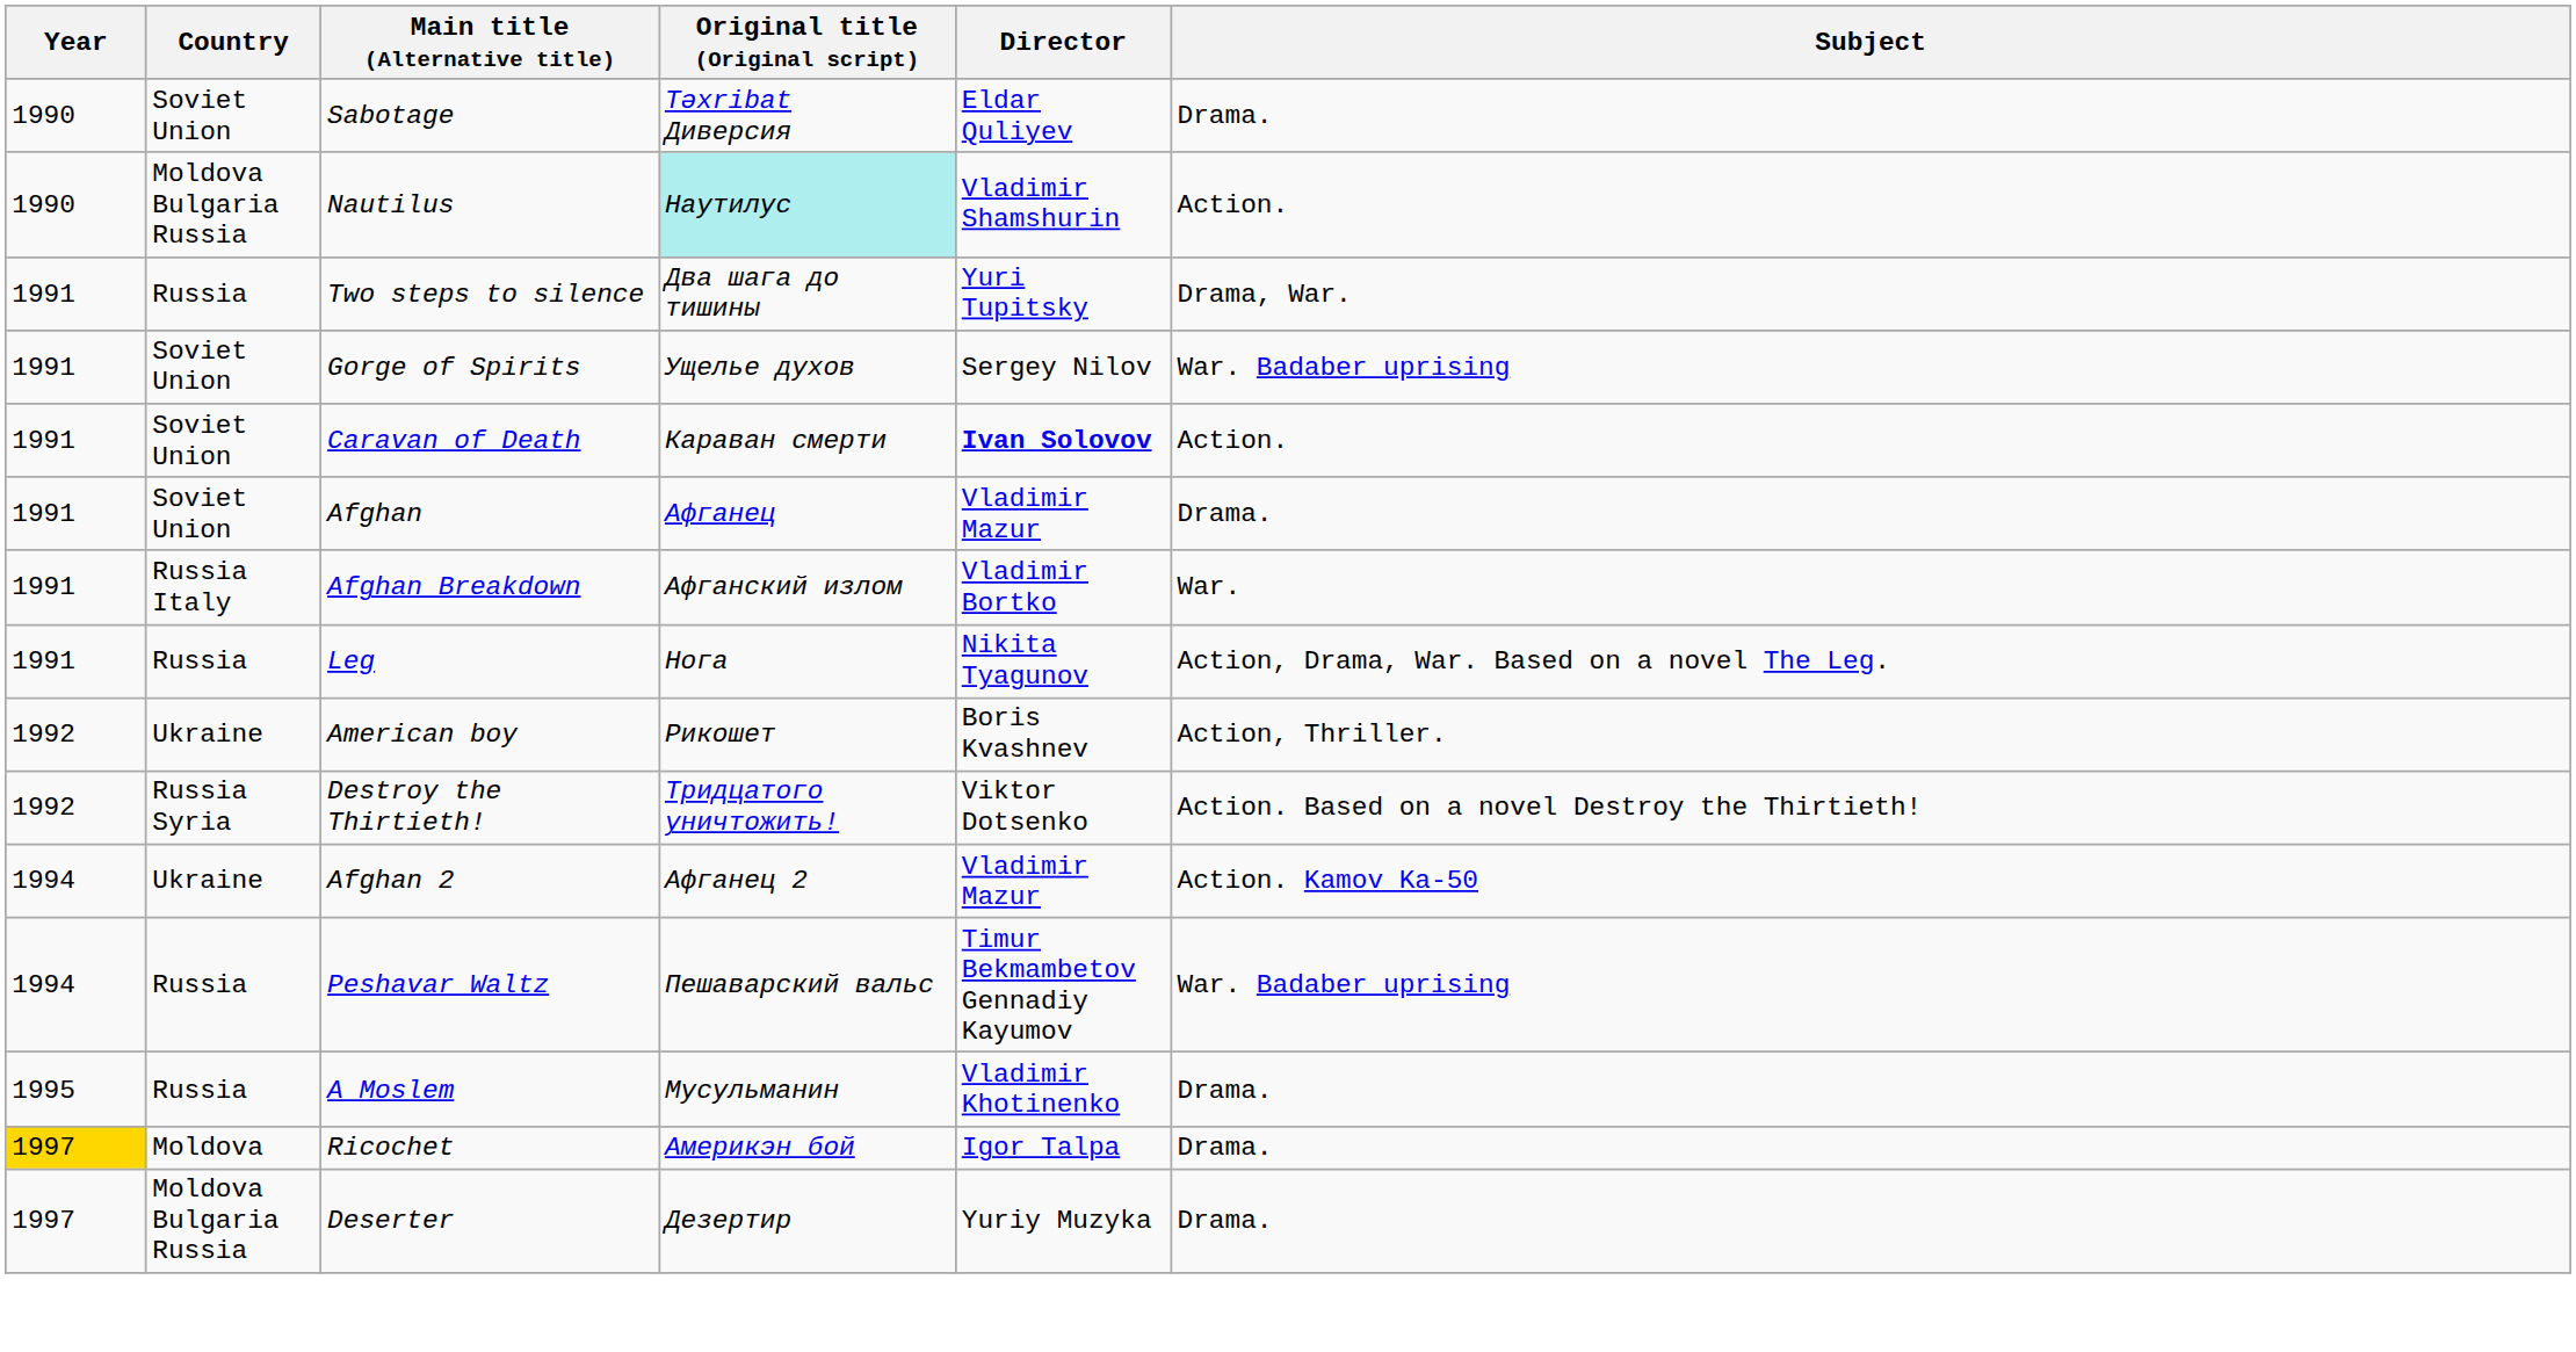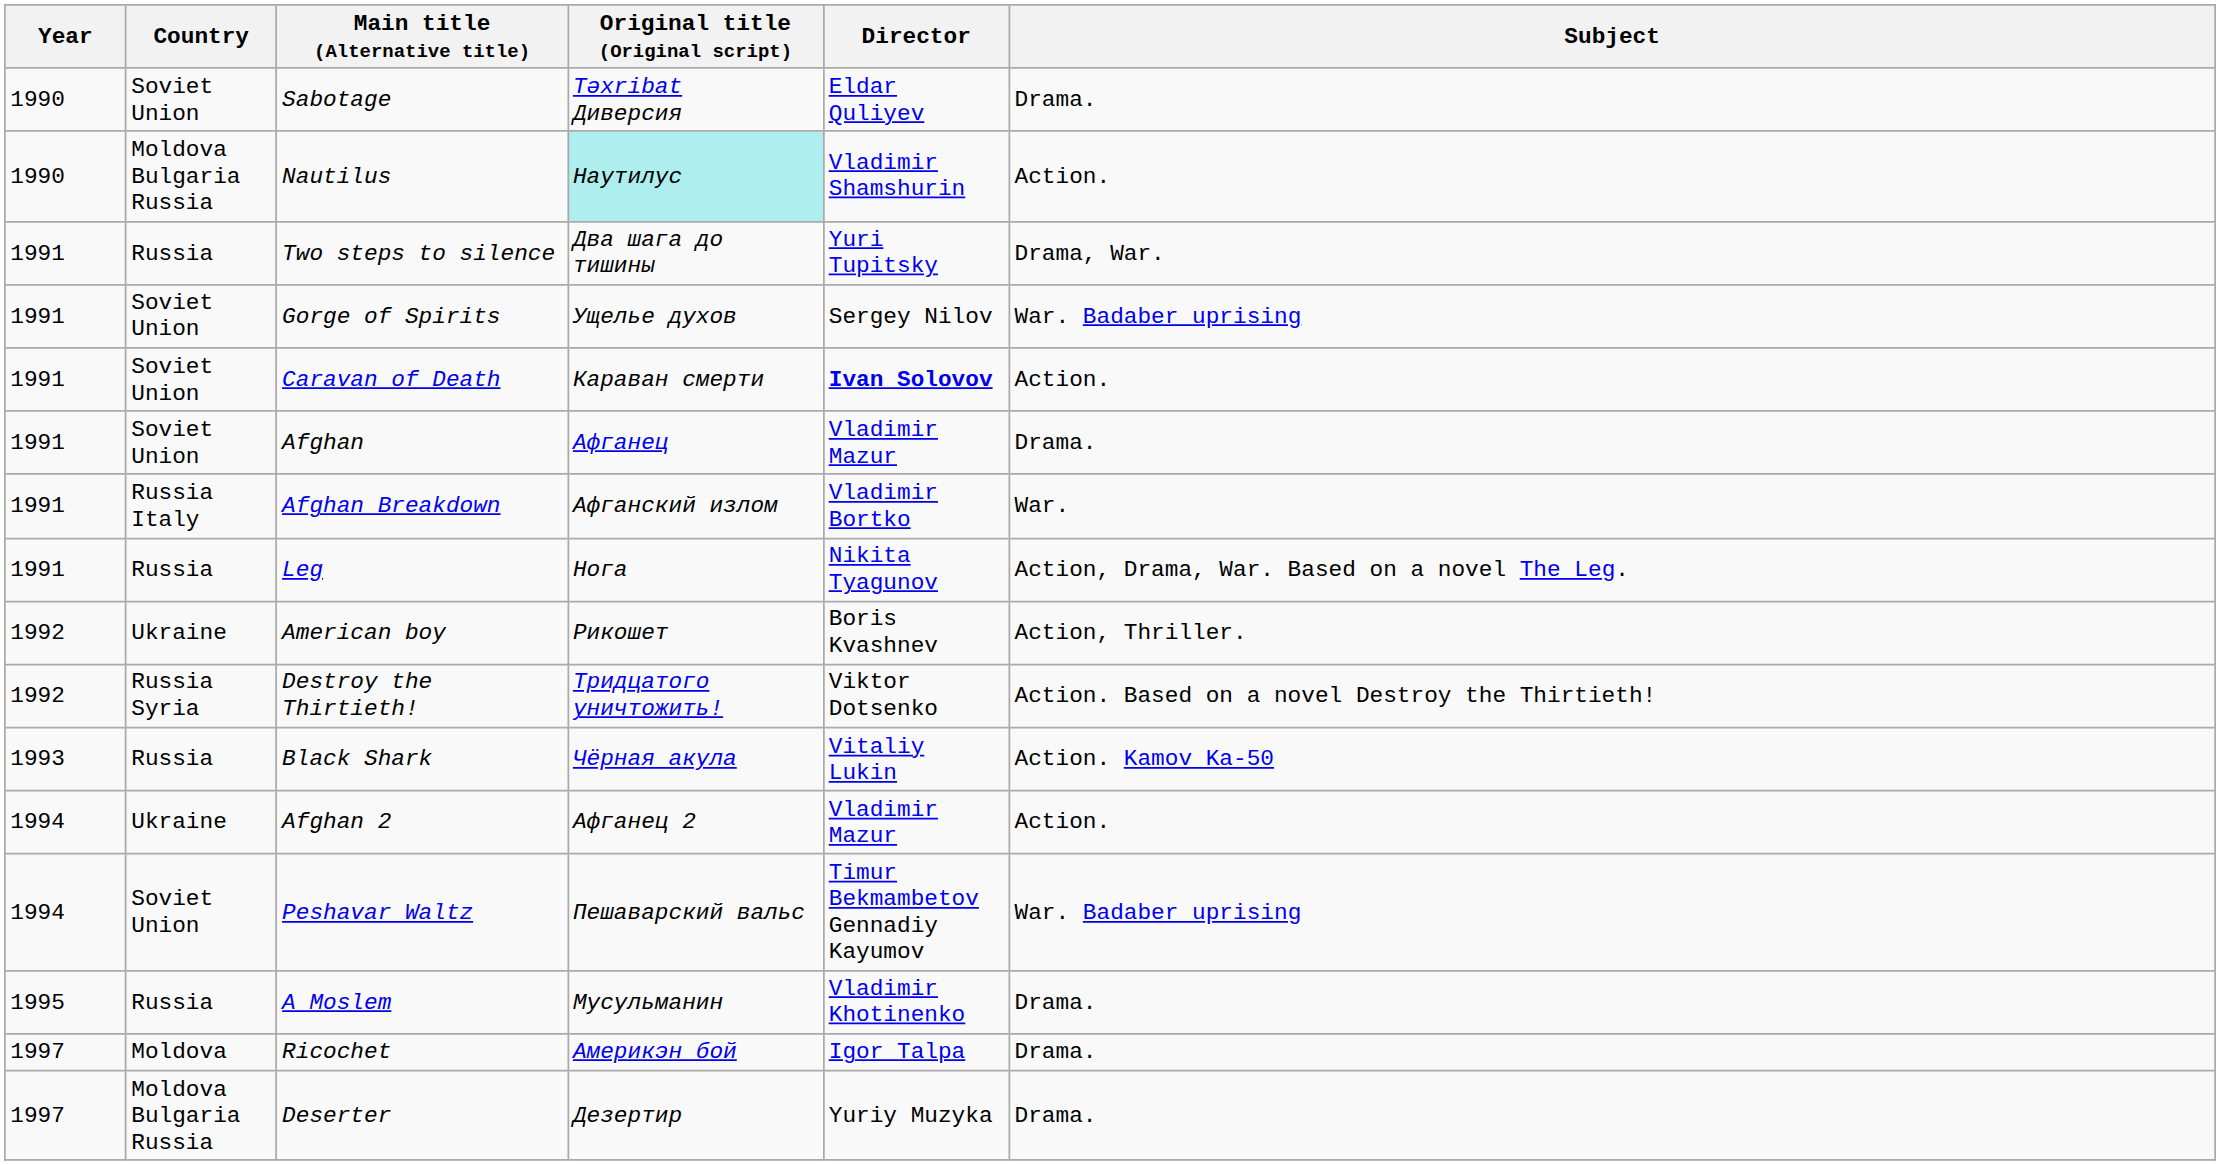 <table class="wikitable sortable" style="width:100%;">
 <tr>
 <th>Year</th>
 <th width= 80>Country</th>
 <th class="unsortable" style="width:160px;">Main title<br><small>(Alternative title)</small></th>
 <th class="unsortable" style="width:140px;">Original title<br><small>(Original script)</small></th>
 <th width=100>Director</th>
 <th class="unsortable">Subject</th>
 </tr>
 <tr>
 <td>1990</td>
 <td>Soviet Union</td>
 <td><em>Sabotage</em></td>
 <td><em><a href='#'>Təxribat</a></em><br><em>Диверсия</em></td>
 <td><a href='#'>Eldar Quliyev</a></td>
 <td>Drama.</td>
 </tr>
 <tr>
 <td>1990</td>
 <td>Moldova<br>Bulgaria<br>Russia</td>
 <td><em>Nautilus</em></td>
 <td style="background: paleturquoise;"><em>Наутилус</em></td>
 <td><a href='#'>Vladimir Shamshurin</a></td>
 <td>Action.</td>
 </tr>
 <tr>
 <td>1991</td>
 <td>Russia</td>
 <td><em>Two steps to silence</em></td>
 <td><em>Два шага до тишины</em></td>
 <td><a href='#'>Yuri Tupitsky</a></td>
 <td>Drama, War.</td>
 </tr>
 <tr>
 <td>1991</td>
 <td>Soviet Union</td>
 <td><em>Gorge of Spirits</em></td>
 <td><em>Ущелье духов</em></td>
 <td>Sergey Nilov</td>
 <td>War. <a href='#'>Badaber uprising</a></td>
 </tr>
 <tr>
 <td>1991</td>
 <td>Soviet Union</td>
 <td><em><a href='#'>Caravan of Death</a></em></td>
 <td><em>Караван смерти</em></td>
 <td><strong><a href='#'>Ivan Solovov</a></strong></td>
 <td>Action.</td>
 </tr>
 <tr>
 <td>1991</td>
 <td>Soviet Union</td>
 <td><em>Afghan</em></td>
 <td><em><a href='#'>Афганец</a></em></td>
 <td><a href='#'>Vladimir Mazur</a></td>
 <td>Drama.</td>
 </tr>
 <tr>
 <td>1991</td>
 <td>Russia<br>Italy</td>
 <td><em><a href='#'>Afghan Breakdown</a></em></td>
 <td><em>Афганский излом</em></td>
 <td><a href='#'>Vladimir Bortko</a></td>
 <td>War.</td>
 </tr>
 <tr>
 <td>1991</td>
 <td>Russia</td>
 <td><em><a href='#'>Leg</a></em></td>
 <td><em>Нога</em></td>
 <td><a href='#'>Nikita Tyagunov</a></td>
 <td>Action, Drama, War. Based on a novel <a href='#'>The Leg</a>.</td>
 </tr>
 <tr>
 <td>1992</td>
 <td>Ukraine</td>
 <td><em>American boy</em></td>
 <td><em>Рикошет</em></td>
 <td>Boris Kvashnev</td>
 <td>Action, Thriller.</td>
 </tr>
 <tr>
 <td>1992</td>
 <td>Russia<br>Syria</td>
 <td><em>Destroy the Thirtieth!</em></td>
 <td><em><a href='#'>Тридцатого уничтожить!</a></em></td>
 <td>Viktor Dotsenko</td>
 <td>Action. Based on a novel Destroy the Thirtieth!</td>
 </tr>
 <tr>
+<td>1993</td>
+<td>Russia</td>
+<td><em>Black Shark</em></td>
+<td><em><a href='#'>Чёрная акула</a></em></td>
+<td><a href='#'>Vitaliy Lukin</a></td>
+<td>Action. <a href='#'>Kamov Ka-50</a></td>
+</tr>
+<tr>
 <td>1994</td>
 <td>Ukraine</td>
 <td><em>Afghan 2</em></td>
 <td><em>Афганец 2</em></td>
 <td><a href='#'>Vladimir Mazur</a></td>
-<td>Action. <a href='#'>Kamov Ka-50</a></td>
+<td>Action.</td>
 </tr>
 <tr>
 <td>1994</td>
-<td>Russia</td>
+<td>Soviet Union</td>
 <td><em><a href='#'>Peshavar Waltz</a></em></td>
 <td><em>Пешаварский вальс</em></td>
 <td><a href='#'>Timur Bekmambetov</a><br>Gennadiy Kayumov</td>
 <td>War. <a href='#'>Badaber uprising</a></td>
 </tr>
 <tr>
 <td>1995</td>
 <td>Russia</td>
 <td><em><a href='#'>A Moslem</a></em></td>
 <td><em>Мусульманин</em></td>
 <td><a href='#'>Vladimir Khotinenko</a></td>
 <td>Drama.</td>
 </tr>
 <tr>
-<td style="background: gold;">1997</td>
+<td>1997</td>
 <td>Moldova</td>
 <td><em>Ricochet</em></td>
 <td><em><a href='#'>Америкэн бой</a></em></td>
 <td><a href='#'>Igor Talpa</a></td>
 <td>Drama.</td>
 </tr>
 <tr>
 <td>1997</td>
 <td>Moldova<br>Bulgaria<br>Russia</td>
 <td><em>Deserter</em></td>
 <td><em>Дезертир</em></td>
 <td>Yuriy Muzyka</td>
 <td>Drama.</td>
 </tr>
 </table>
